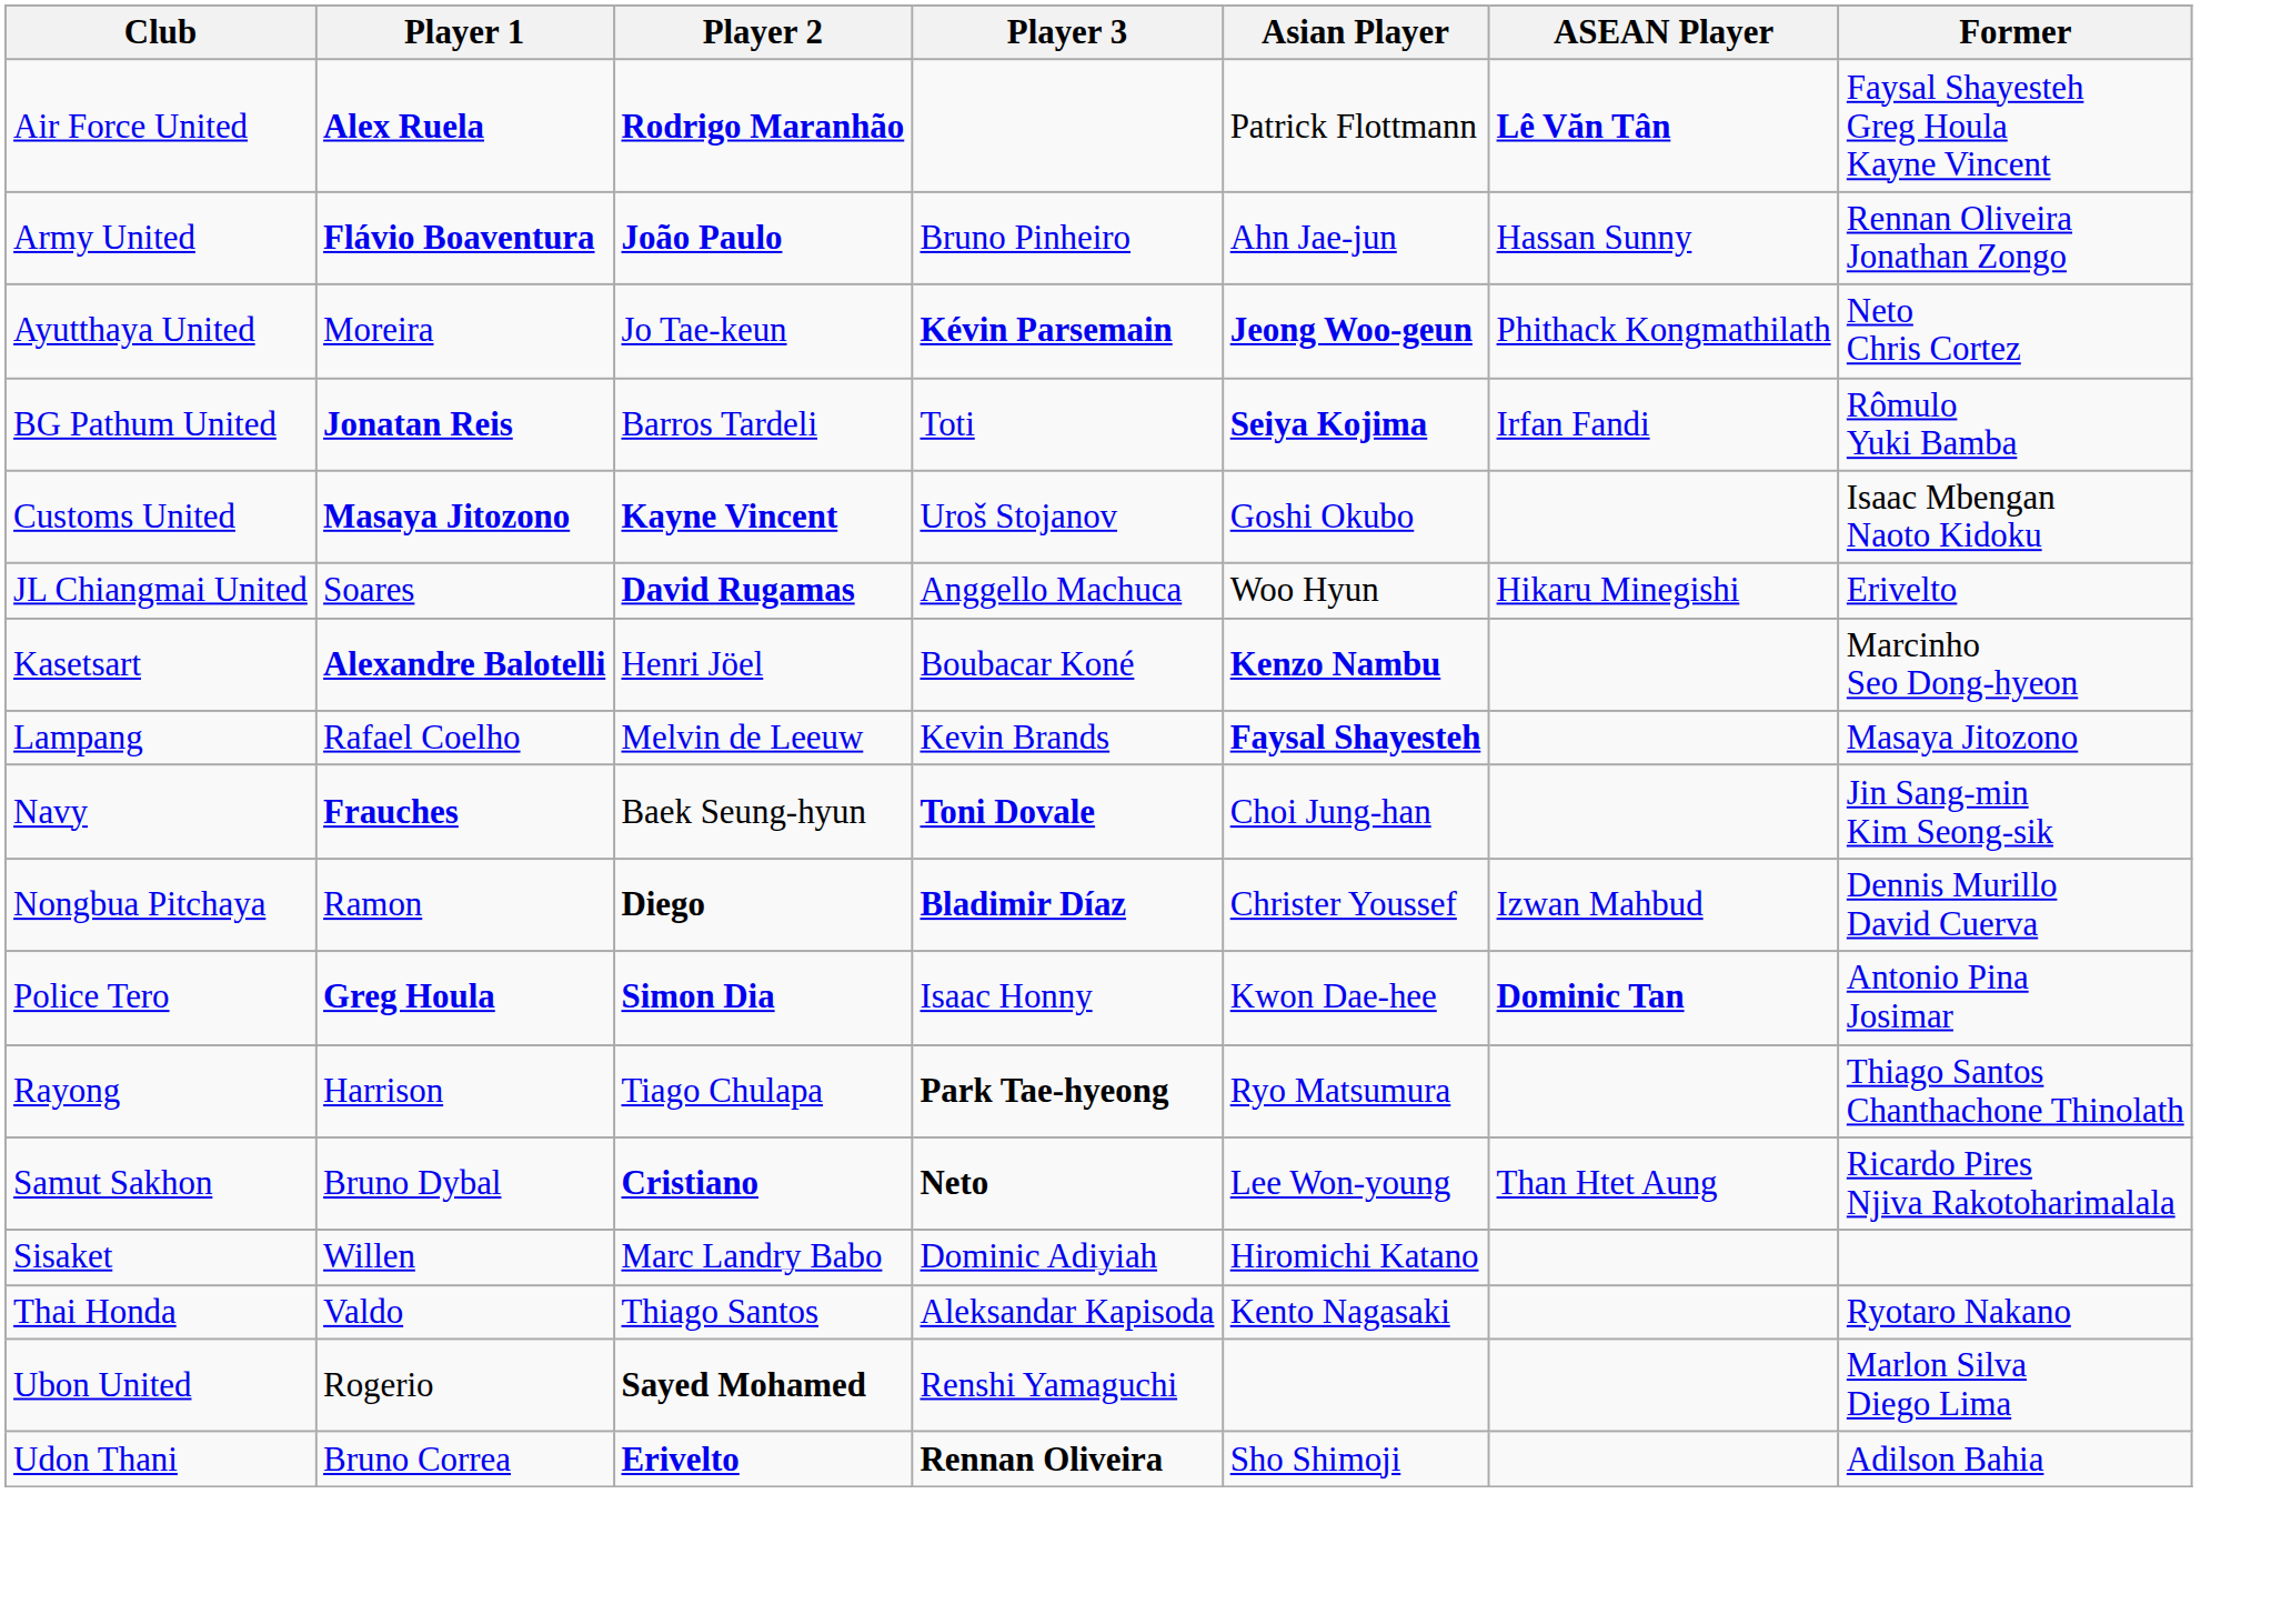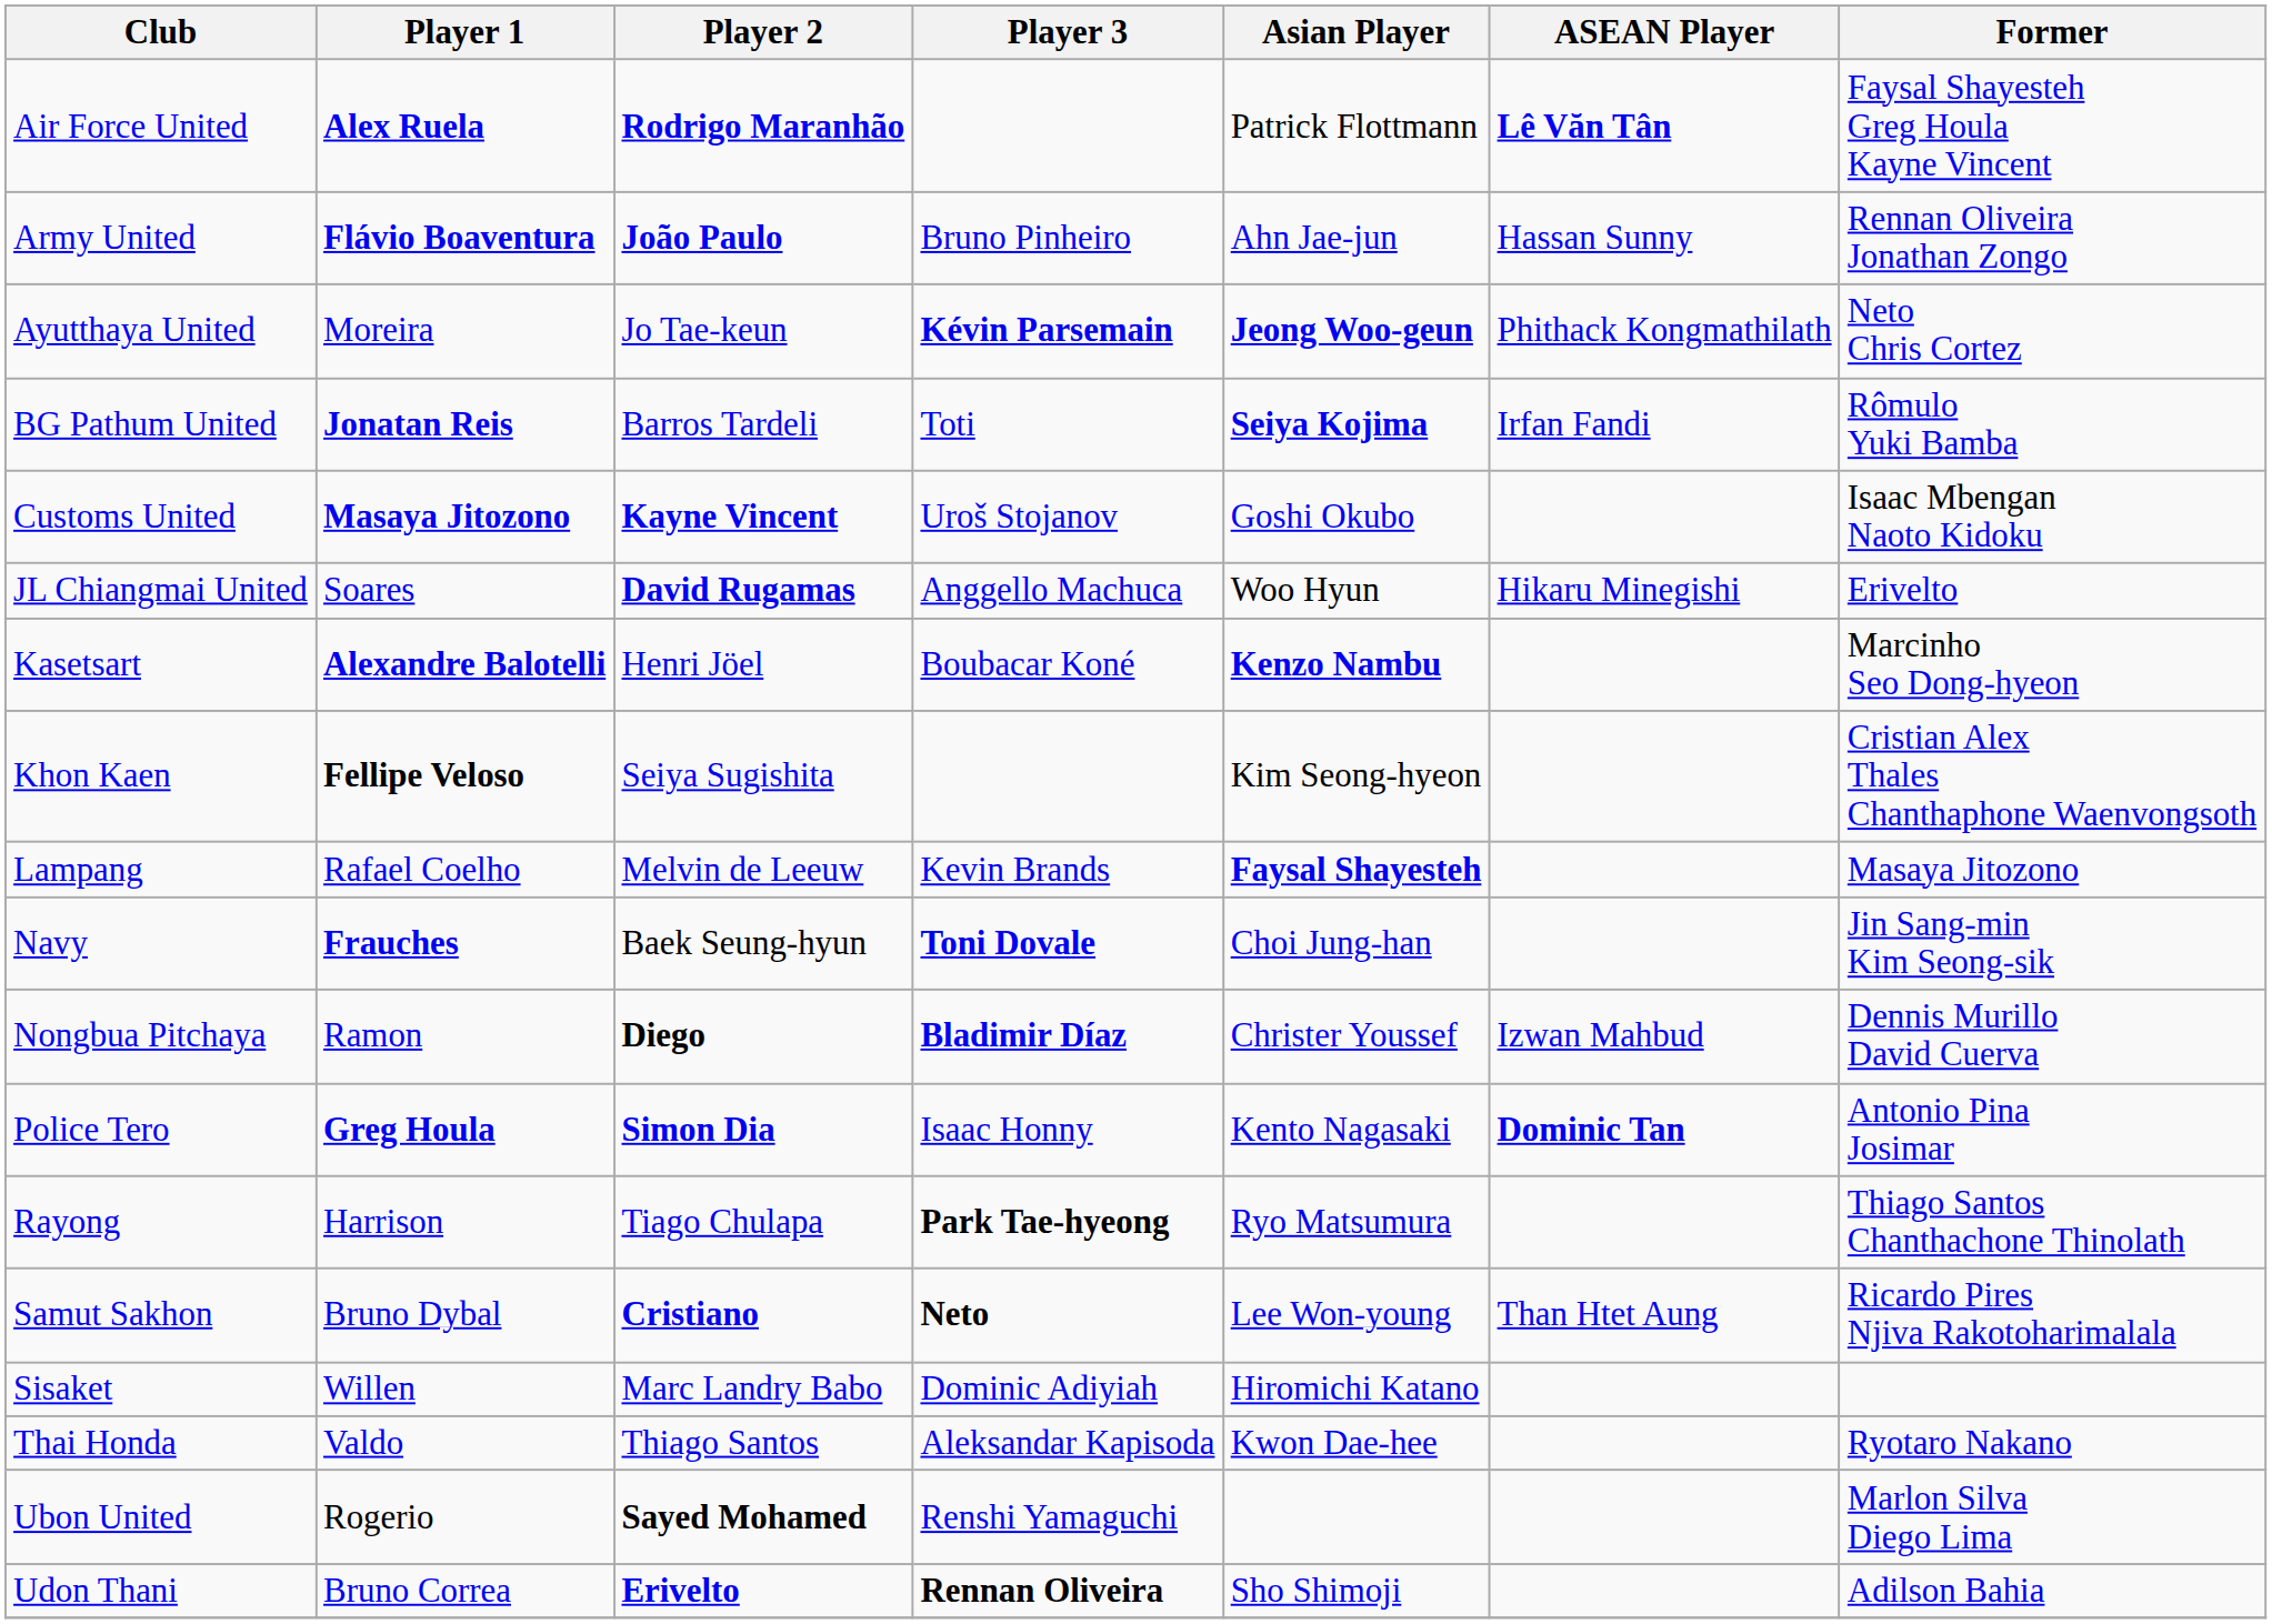 <table class="wikitable sortable" style="font-size:100%;">
 <tr>
 <th>Club</th>
 <th>Player 1</th>
 <th>Player 2</th>
 <th>Player 3</th>
 <th>Asian Player</th>
 <th>ASEAN Player</th>
 <th>Former</th>
 </tr>
 <tr>
 <td><a href='#'>Air Force United</a></td>
 <td> <strong><a href='#'>Alex Ruela</a></strong></td>
 <td><strong> <a href='#'>Rodrigo Maranhão</a></strong></td>
 <td></td>
 <td> Patrick Flottmann</td>
 <td><strong> <a href='#'>Lê Văn Tân</a></strong></td>
 <td> <a href='#'>Faysal Shayesteh</a><br> <a href='#'>Greg Houla</a><br> <a href='#'>Kayne Vincent</a></td>
 </tr>
 <tr>
 <td><a href='#'>Army United</a></td>
 <td><strong> <a href='#'>Flávio Boaventura</a></strong></td>
 <td> <strong><a href='#'>João Paulo</a></strong></td>
 <td> <a href='#'>Bruno Pinheiro</a></td>
 <td> <a href='#'>Ahn Jae-jun</a></td>
 <td> <a href='#'>Hassan Sunny</a></td>
 <td> <a href='#'>Rennan Oliveira</a> <br>  <a href='#'>Jonathan Zongo</a></td>
 </tr>
 <tr>
 <td><a href='#'>Ayutthaya United</a></td>
 <td> <a href='#'>Moreira</a></td>
 <td> <a href='#'>Jo Tae-keun</a></td>
 <td> <strong><a href='#'>Kévin Parsemain</a></strong></td>
 <td> <strong><a href='#'>Jeong Woo-geun</a></strong></td>
 <td> <a href='#'>Phithack Kongmathilath</a></td>
 <td> <a href='#'>Neto</a><br> <a href='#'>Chris Cortez</a></td>
 </tr>
 <tr>
 <td><a href='#'>BG Pathum United</a></td>
 <td> <strong><a href='#'>Jonatan Reis</a></strong></td>
 <td> <a href='#'>Barros Tardeli</a></td>
 <td> <a href='#'>Toti</a></td>
 <td><strong> <a href='#'>Seiya Kojima</a></strong></td>
 <td> <a href='#'>Irfan Fandi</a></td>
 <td> <a href='#'>Rômulo</a><br> <a href='#'>Yuki Bamba</a></td>
 </tr>
 <tr>
 <td><a href='#'>Customs United</a></td>
 <td> <strong><a href='#'>Masaya Jitozono</a></strong></td>
 <td> <strong><a href='#'>Kayne Vincent</a></strong></td>
 <td> <a href='#'>Uroš Stojanov</a></td>
 <td> <a href='#'>Goshi Okubo</a></td>
 <td></td>
 <td> Isaac Mbengan<br> <a href='#'>Naoto Kidoku</a></td>
 </tr>
 <tr>
 <td><a href='#'>JL Chiangmai United</a></td>
 <td> <a href='#'>Soares</a></td>
 <td> <strong><a href='#'>David Rugamas</a></strong></td>
 <td> <a href='#'>Anggello Machuca</a></td>
 <td> Woo Hyun</td>
 <td> <a href='#'>Hikaru Minegishi</a></td>
 <td> <a href='#'>Erivelto</a></td>
 </tr>
 <tr>
 <td><a href='#'>Kasetsart</a></td>
 <td> <strong><a href='#'>Alexandre Balotelli</a></strong></td>
 <td> <a href='#'>Henri Jöel</a></td>
 <td> <a href='#'>Boubacar Koné</a></td>
 <td> <strong><a href='#'>Kenzo Nambu</a></strong></td>
 <td></td>
 <td> Marcinho<br> <a href='#'>Seo Dong-hyeon</a></td>
 </tr>
 <tr>
+<td><a href='#'>Khon Kaen</a></td>
+<td> <strong>Fellipe Veloso</strong></td>
+<td> <a href='#'>Seiya Sugishita</a></td>
+<td></td>
+<td> Kim Seong-hyeon</td>
+<td></td>
+<td> <a href='#'>Cristian Alex</a><br> <a href='#'>Thales</a><br> <a href='#'>Chanthaphone Waenvongsoth</a></td>
+</tr>
+<tr>
 <td><a href='#'>Lampang</a></td>
 <td> <a href='#'>Rafael Coelho</a></td>
 <td> <a href='#'>Melvin de Leeuw</a></td>
 <td> <a href='#'>Kevin Brands</a></td>
 <td> <strong><a href='#'>Faysal Shayesteh</a></strong></td>
 <td></td>
 <td> <a href='#'>Masaya Jitozono</a></td>
 </tr>
 <tr>
 <td><a href='#'>Navy</a></td>
 <td> <strong><a href='#'>Frauches</a></strong></td>
 <td> Baek Seung-hyun</td>
 <td> <strong><a href='#'>Toni Dovale</a></strong></td>
 <td> <a href='#'>Choi Jung-han</a></td>
 <td></td>
 <td> <a href='#'>Jin Sang-min</a><br> <a href='#'>Kim Seong-sik</a></td>
 </tr>
 <tr>
 <td><a href='#'>Nongbua Pitchaya</a></td>
 <td> <a href='#'>Ramon</a></td>
 <td> <strong>Diego</strong></td>
 <td> <strong><a href='#'>Bladimir Díaz</a></strong></td>
 <td> <a href='#'>Christer Youssef</a></td>
 <td> <a href='#'>Izwan Mahbud</a></td>
 <td> <a href='#'>Dennis Murillo</a><br> <a href='#'>David Cuerva</a></td>
 </tr>
 <tr>
 <td><a href='#'>Police Tero</a></td>
 <td> <strong><a href='#'>Greg Houla</a></strong></td>
 <td> <strong><a href='#'>Simon Dia</a></strong></td>
 <td> <a href='#'>Isaac Honny</a></td>
-<td> <a href='#'>Kwon Dae-hee</a></td>
+<td> <a href='#'>Kento Nagasaki</a></td>
 <td><strong> <a href='#'>Dominic Tan</a></strong></td>
 <td> <a href='#'>Antonio Pina</a><br> <a href='#'>Josimar</a></td>
 </tr>
 <tr>
 <td><a href='#'>Rayong</a></td>
 <td> <a href='#'>Harrison</a></td>
 <td> <a href='#'>Tiago Chulapa</a></td>
 <td> <strong>Park Tae-hyeong</strong></td>
 <td> <a href='#'>Ryo Matsumura</a></td>
 <td></td>
 <td> <a href='#'>Thiago Santos</a><br> <a href='#'>Chanthachone Thinolath</a></td>
 </tr>
 <tr>
 <td><a href='#'>Samut Sakhon</a></td>
 <td> <a href='#'>Bruno Dybal</a></td>
 <td> <strong><a href='#'>Cristiano</a></strong></td>
 <td> <strong>Neto</strong></td>
 <td> <a href='#'>Lee Won-young</a></td>
 <td> <a href='#'>Than Htet Aung</a></td>
 <td> <a href='#'>Ricardo Pires</a><br> <a href='#'>Njiva Rakotoharimalala</a></td>
 </tr>
 <tr>
 <td><a href='#'>Sisaket</a></td>
 <td> <a href='#'>Willen</a></td>
 <td> <a href='#'>Marc Landry Babo</a></td>
 <td> <a href='#'>Dominic Adiyiah</a></td>
 <td> <a href='#'>Hiromichi Katano</a></td>
 <td></td>
 <td></td>
 </tr>
 <tr>
 <td><a href='#'>Thai Honda</a></td>
 <td> <a href='#'>Valdo</a></td>
 <td> <a href='#'>Thiago Santos</a></td>
 <td> <a href='#'>Aleksandar Kapisoda</a></td>
-<td> <a href='#'>Kento Nagasaki</a></td>
+<td> <a href='#'>Kwon Dae-hee</a></td>
 <td></td>
 <td> <a href='#'>Ryotaro Nakano</a></td>
 </tr>
 <tr>
 <td><a href='#'>Ubon United</a></td>
 <td> Rogerio</td>
 <td> <strong>Sayed Mohamed</strong></td>
 <td> <a href='#'>Renshi Yamaguchi</a></td>
 <td></td>
 <td></td>
 <td> <a href='#'>Marlon Silva</a><br>  <a href='#'>Diego Lima</a></td>
 </tr>
 <tr>
 <td><a href='#'>Udon Thani</a></td>
 <td> <a href='#'>Bruno Correa</a></td>
 <td> <strong><a href='#'>Erivelto</a></strong></td>
 <td> <strong>Rennan Oliveira</strong></td>
 <td> <a href='#'>Sho Shimoji</a></td>
 <td></td>
 <td> <a href='#'>Adilson Bahia</a></td>
 </tr>
 <tr>
 </tr>
 </table>
